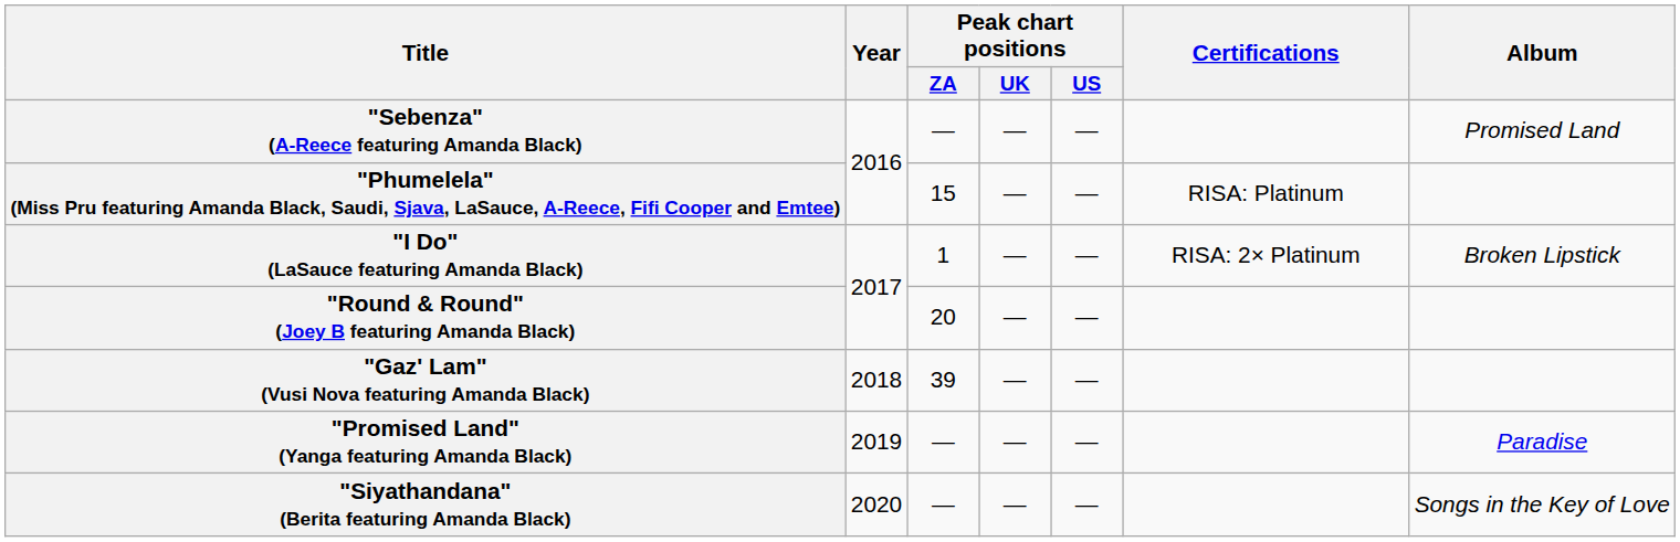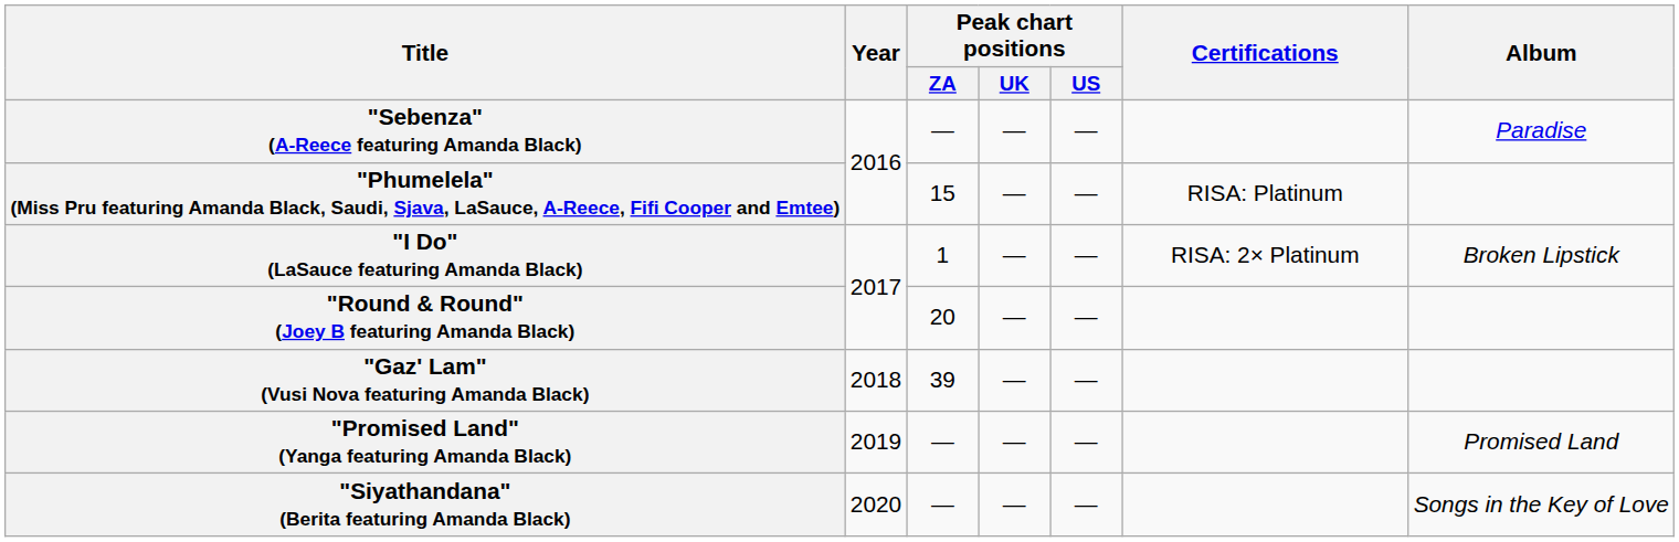 <table class="wikitable plainrowheaders" style="text-align:center;">
 <tr>
 <th scope="col" rowspan="2">Title</th>
 <th scope="col" rowspan="2">Year</th>
 <th scope="col" colspan="3">Peak chart positions</th>
 <th scope="col" rowspan="2" style="width:12em;"><a href='#'>Certifications</a></th>
 <th rowspan="2">Album</th>
 </tr>
 <tr>
 <th scope="col" style="width:3em;font-size:90%;"><a href='#'>ZA</a><br></th>
 <th scope="col" style="width:3em;font-size:90%;"><a href='#'>UK</a><br></th>
 <th scope="col" style="width:3em;font-size:90%;"><a href='#'>US</a><br></th>
 </tr>
 <tr>
 <th scope="row">"Sebenza"<br><small>(<a href='#'>A-Reece</a> featuring Amanda Black)</small></th>
 <td rowspan="2">2016</td>
 <td>—</td>
 <td>—</td>
 <td>—</td>
 <td></td>
-<td><em>Promised Land</em></td>
+<td><a href='#'><em>Paradise</em></a></td>
 </tr>
 <tr>
 <th scope="row">"Phumelela"<br><small>(Miss Pru featuring Amanda Black, Saudi, <a href='#'>Sjava</a>, LaSauce, <a href='#'>A-Reece</a>, <a href='#'>Fifi Cooper</a> and <a href='#'>Emtee</a>)</small></th>
 <td>15</td>
 <td>—</td>
 <td>—</td>
 <td>RISA: Platinum</td>
 <td></td>
 </tr>
 <tr>
 <th scope="row">"I Do"<br><small>(LaSauce featuring Amanda Black)</small></th>
 <td rowspan="2">2017</td>
 <td>1</td>
 <td>—</td>
 <td>—</td>
 <td>RISA: 2× Platinum</td>
 <td><em>Broken Lipstick</em></td>
 </tr>
 <tr>
 <th scope="row">"Round & Round"<br><small>(<a href='#'>Joey B</a> featuring Amanda Black)</small></th>
 <td>20</td>
 <td>—</td>
 <td>—</td>
 <td></td>
 <td></td>
 </tr>
 <tr>
 <th scope="row">"Gaz' Lam"<br><small>(Vusi Nova featuring Amanda Black)</small></th>
 <td>2018</td>
 <td>39</td>
 <td>—</td>
 <td>—</td>
 <td></td>
 <td></td>
 </tr>
 <tr>
 <th scope="row">"Promised Land"<br><small>(Yanga featuring Amanda Black)</small></th>
 <td>2019</td>
 <td>—</td>
 <td>—</td>
 <td>—</td>
 <td></td>
-<td><a href='#'><em>Paradise</em></a></td>
+<td><em>Promised Land</em></td>
 </tr>
 <tr>
 <th scope="row">"Siyathandana"<br><small>(Berita featuring Amanda Black)</small></th>
 <td>2020</td>
 <td>—</td>
 <td>—</td>
 <td>—</td>
 <td></td>
 <td><em>Songs in the Key of Love</em></td>
 </tr>
 </table>
